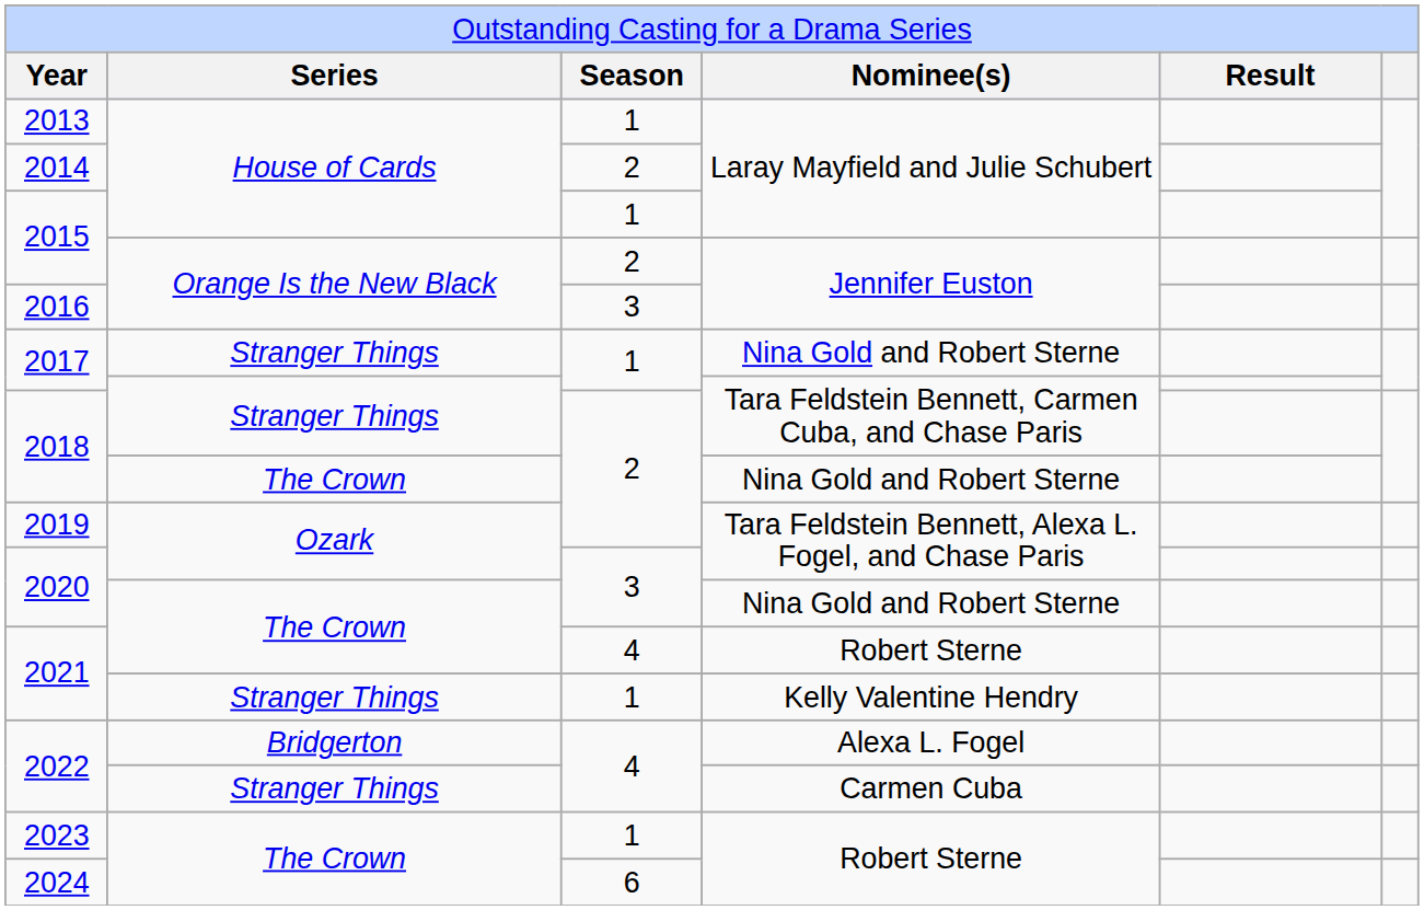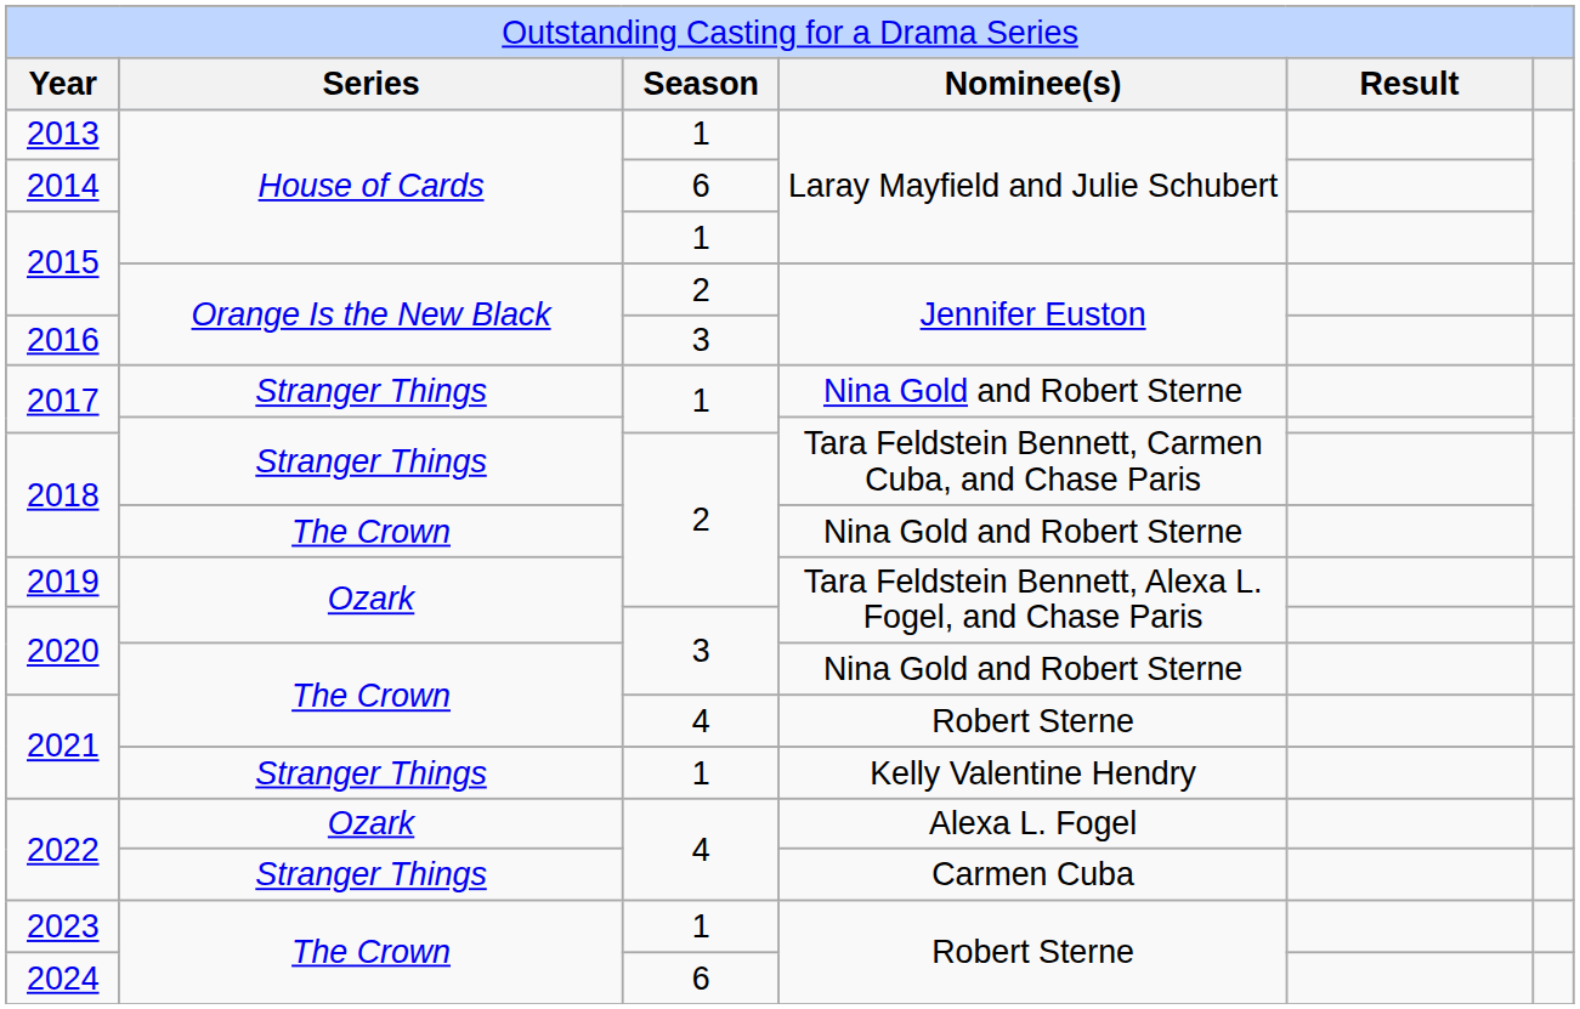 <table class="wikitable plainrowheaders" style="text-align: center; font-size: 90%" width=55%>
 <tr ---- bgcolor="#bfd7ff">
 <td colspan=6 align=center><a href='#'>Outstanding Casting for a Drama Series</a></td>
 </tr>
 <tr ---- bgcolor="#bfd7ff">
 <th scope="col" style="width:1%;">Year</th>
 <th scope="col" style="width:12%;">Series</th>
 <th scope="col" style="width:1%;">Season</th>
 <th scope="col" style="width:12%;">Nominee(s)</th>
 <th scope="col" style="width:5%;">Result</th>
 <th scope="col" style="width:1%;"></th>
 </tr>
 <tr>
 <td><a href='#'>2013</a></td>
 <td rowspan="3"><em><a href='#'>House of Cards</a></em></td>
 <td>1</td>
 <td rowspan="3">Laray Mayfield and Julie Schubert</td>
 <td></td>
 <td rowspan="3"></td>
 </tr>
 <tr>
 <td><a href='#'>2014</a></td>
-<td>2</td>
+<td>6</td>
 <td></td>
 </tr>
 <tr>
 <td rowspan="2"><a href='#'>2015</a></td>
 <td>1</td>
 <td></td>
 </tr>
 <tr>
 <td rowspan="2"><em><a href='#'>Orange Is the New Black</a></em></td>
 <td>2</td>
 <td rowspan="2"><a href='#'>Jennifer Euston</a></td>
 <td></td>
 <td></td>
 </tr>
 <tr>
 <td><a href='#'>2016</a></td>
 <td>3</td>
 <td></td>
 <td></td>
 </tr>
 <tr>
 <td rowspan="2"><a href='#'>2017</a></td>
 <td><em><a href='#'>Stranger Things</a></em></td>
 <td rowspan="2">1</td>
 <td><a href='#'>Nina Gold</a> and Robert Sterne</td>
 <td></td>
 <td rowspan="2"></td>
 </tr>
 <tr>
 <td rowspan="2"><em><a href='#'>Stranger Things</a></em></td>
 <td rowspan="2">Tara Feldstein Bennett, Carmen Cuba, and Chase Paris</td>
 <td></td>
 </tr>
 <tr>
 <td rowspan="2"><a href='#'>2018</a></td>
 <td rowspan="3">2</td>
 <td></td>
 <td rowspan="2"></td>
 </tr>
 <tr>
 <td><em><a href='#'>The Crown</a></em></td>
 <td>Nina Gold and Robert Sterne</td>
 <td></td>
 </tr>
 <tr>
 <td><a href='#'>2019</a></td>
 <td rowspan="2"><em><a href='#'>Ozark</a></em></td>
 <td rowspan="2">Tara Feldstein Bennett, Alexa L. Fogel, and Chase Paris</td>
 <td></td>
 <td></td>
 </tr>
 <tr>
 <td rowspan="2"><a href='#'>2020</a></td>
 <td rowspan="2">3</td>
 <td></td>
 <td></td>
 </tr>
 <tr>
 <td rowspan="2"><em><a href='#'>The Crown</a></em></td>
 <td>Nina Gold and Robert Sterne</td>
 <td></td>
 <td></td>
 </tr>
 <tr>
 <td rowspan="2"><a href='#'>2021</a></td>
 <td>4</td>
 <td>Robert Sterne</td>
 <td></td>
 <td></td>
 </tr>
 <tr>
 <td><em><a href='#'>Stranger Things</a></em></td>
 <td>1</td>
 <td>Kelly Valentine Hendry</td>
 <td></td>
 <td></td>
 </tr>
 <tr>
 <td rowspan="2"><a href='#'>2022</a></td>
-<td><em><a href='#'>Bridgerton</a></em></td>
+<td><em><a href='#'>Ozark</a></em></td>
 <td rowspan="2">4</td>
 <td>Alexa L. Fogel</td>
 <td></td>
 <td></td>
 </tr>
 <tr>
 <td><em><a href='#'>Stranger Things</a></em></td>
 <td>Carmen Cuba</td>
 <td></td>
 <td></td>
 </tr>
 <tr>
 <td><a href='#'>2023</a></td>
 <td rowspan="2"><em><a href='#'>The Crown</a></em></td>
 <td>1</td>
 <td rowspan="2">Robert Sterne</td>
 <td></td>
 <td></td>
 </tr>
 <tr>
 <td><a href='#'>2024</a></td>
 <td>6</td>
 <td></td>
 <td></td>
 </tr>
 </table>
